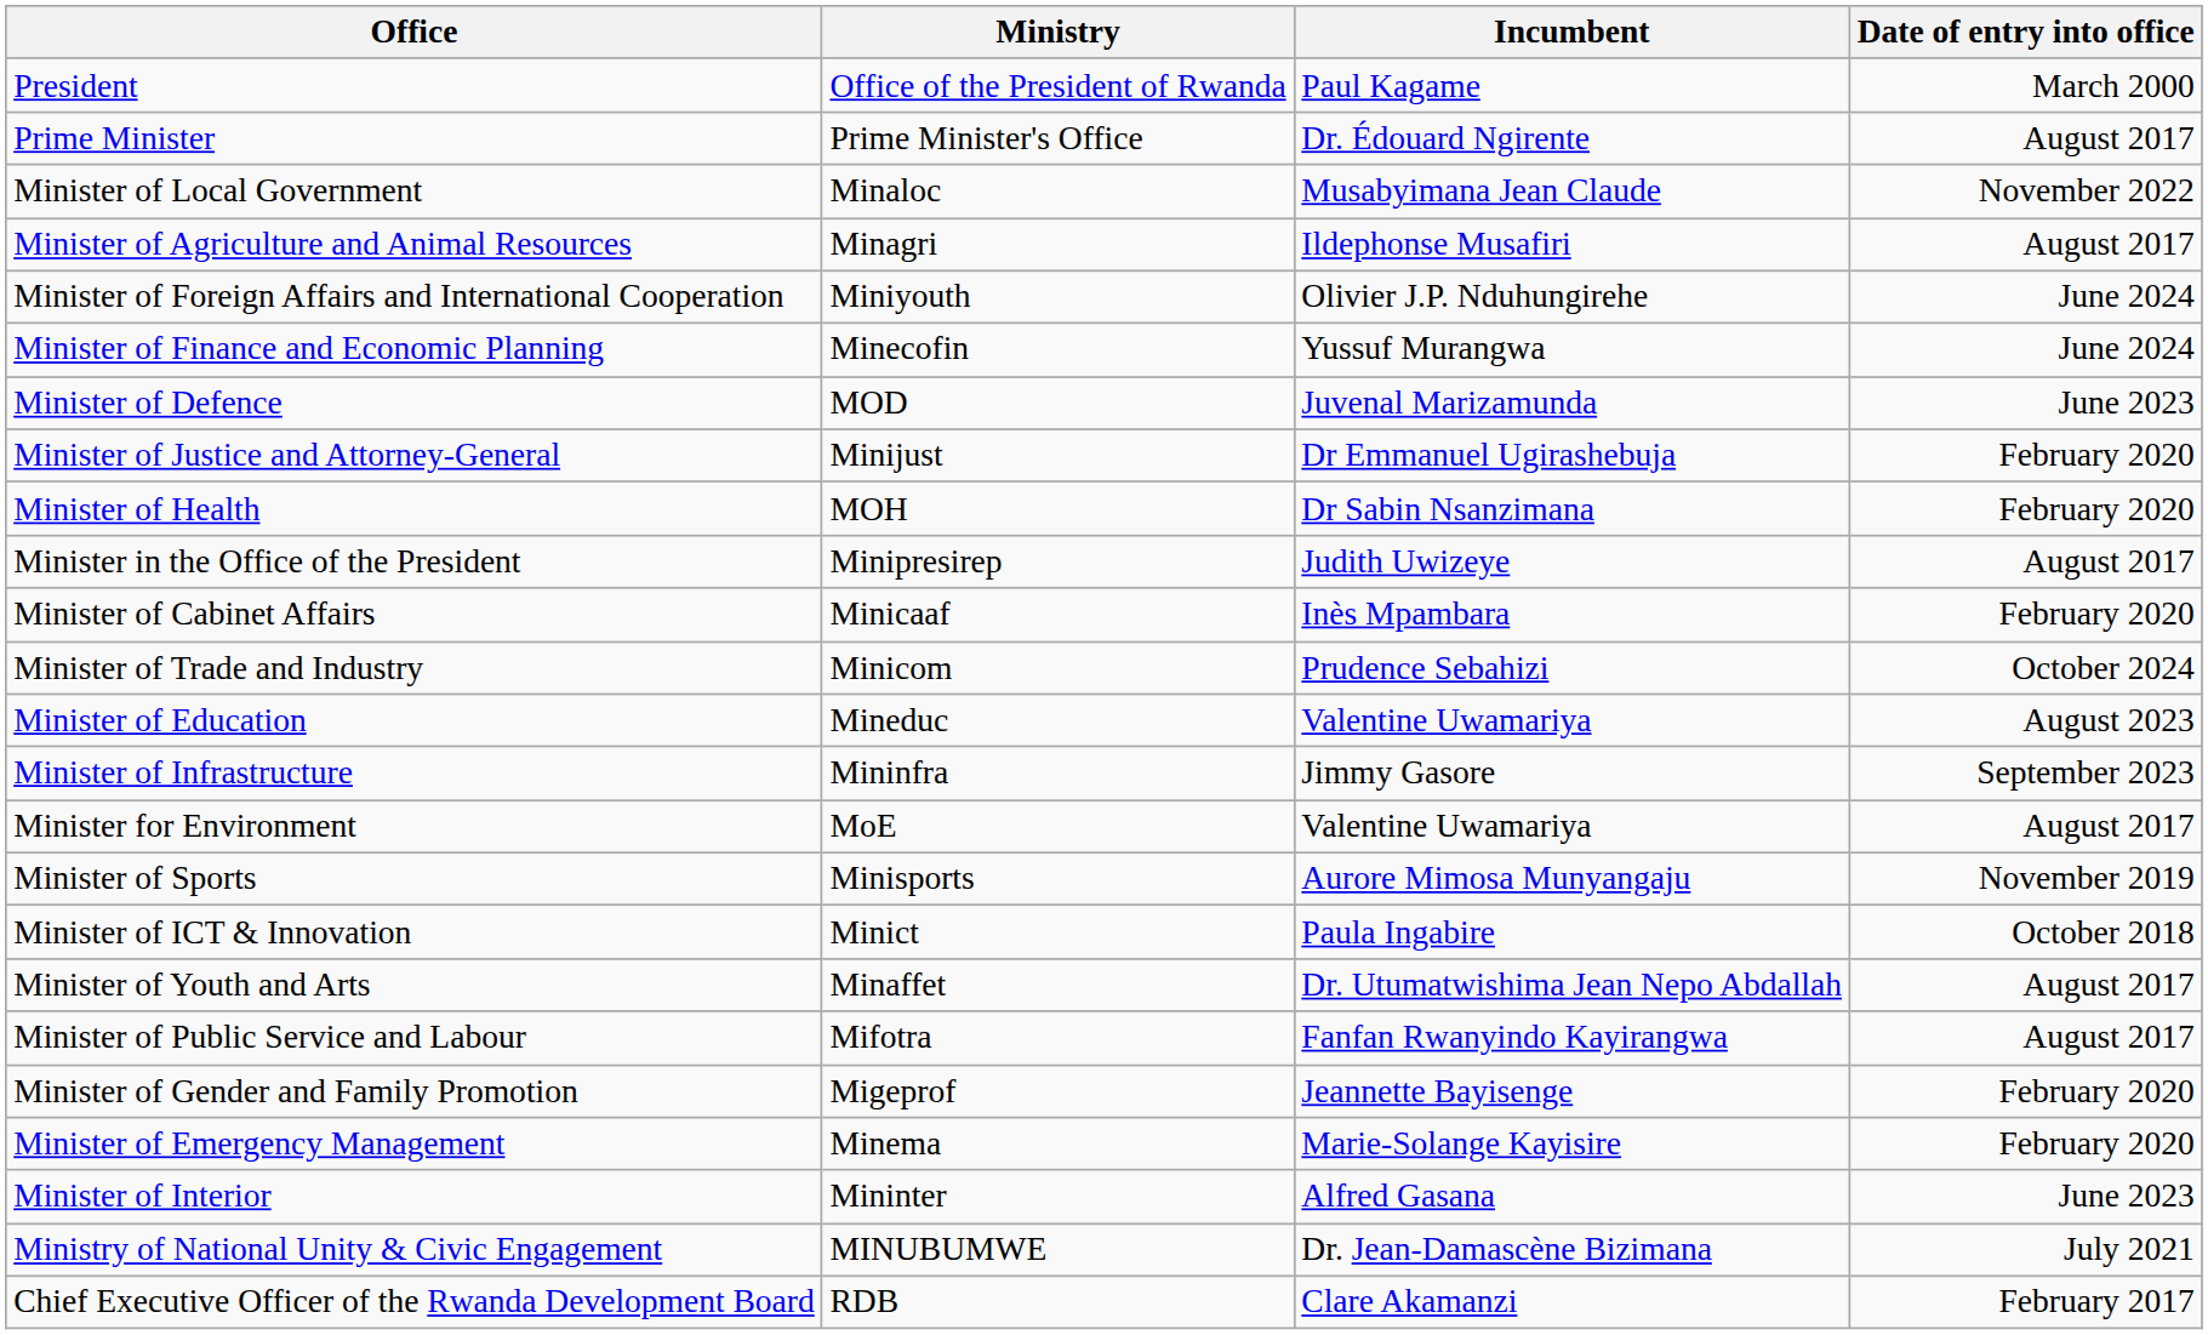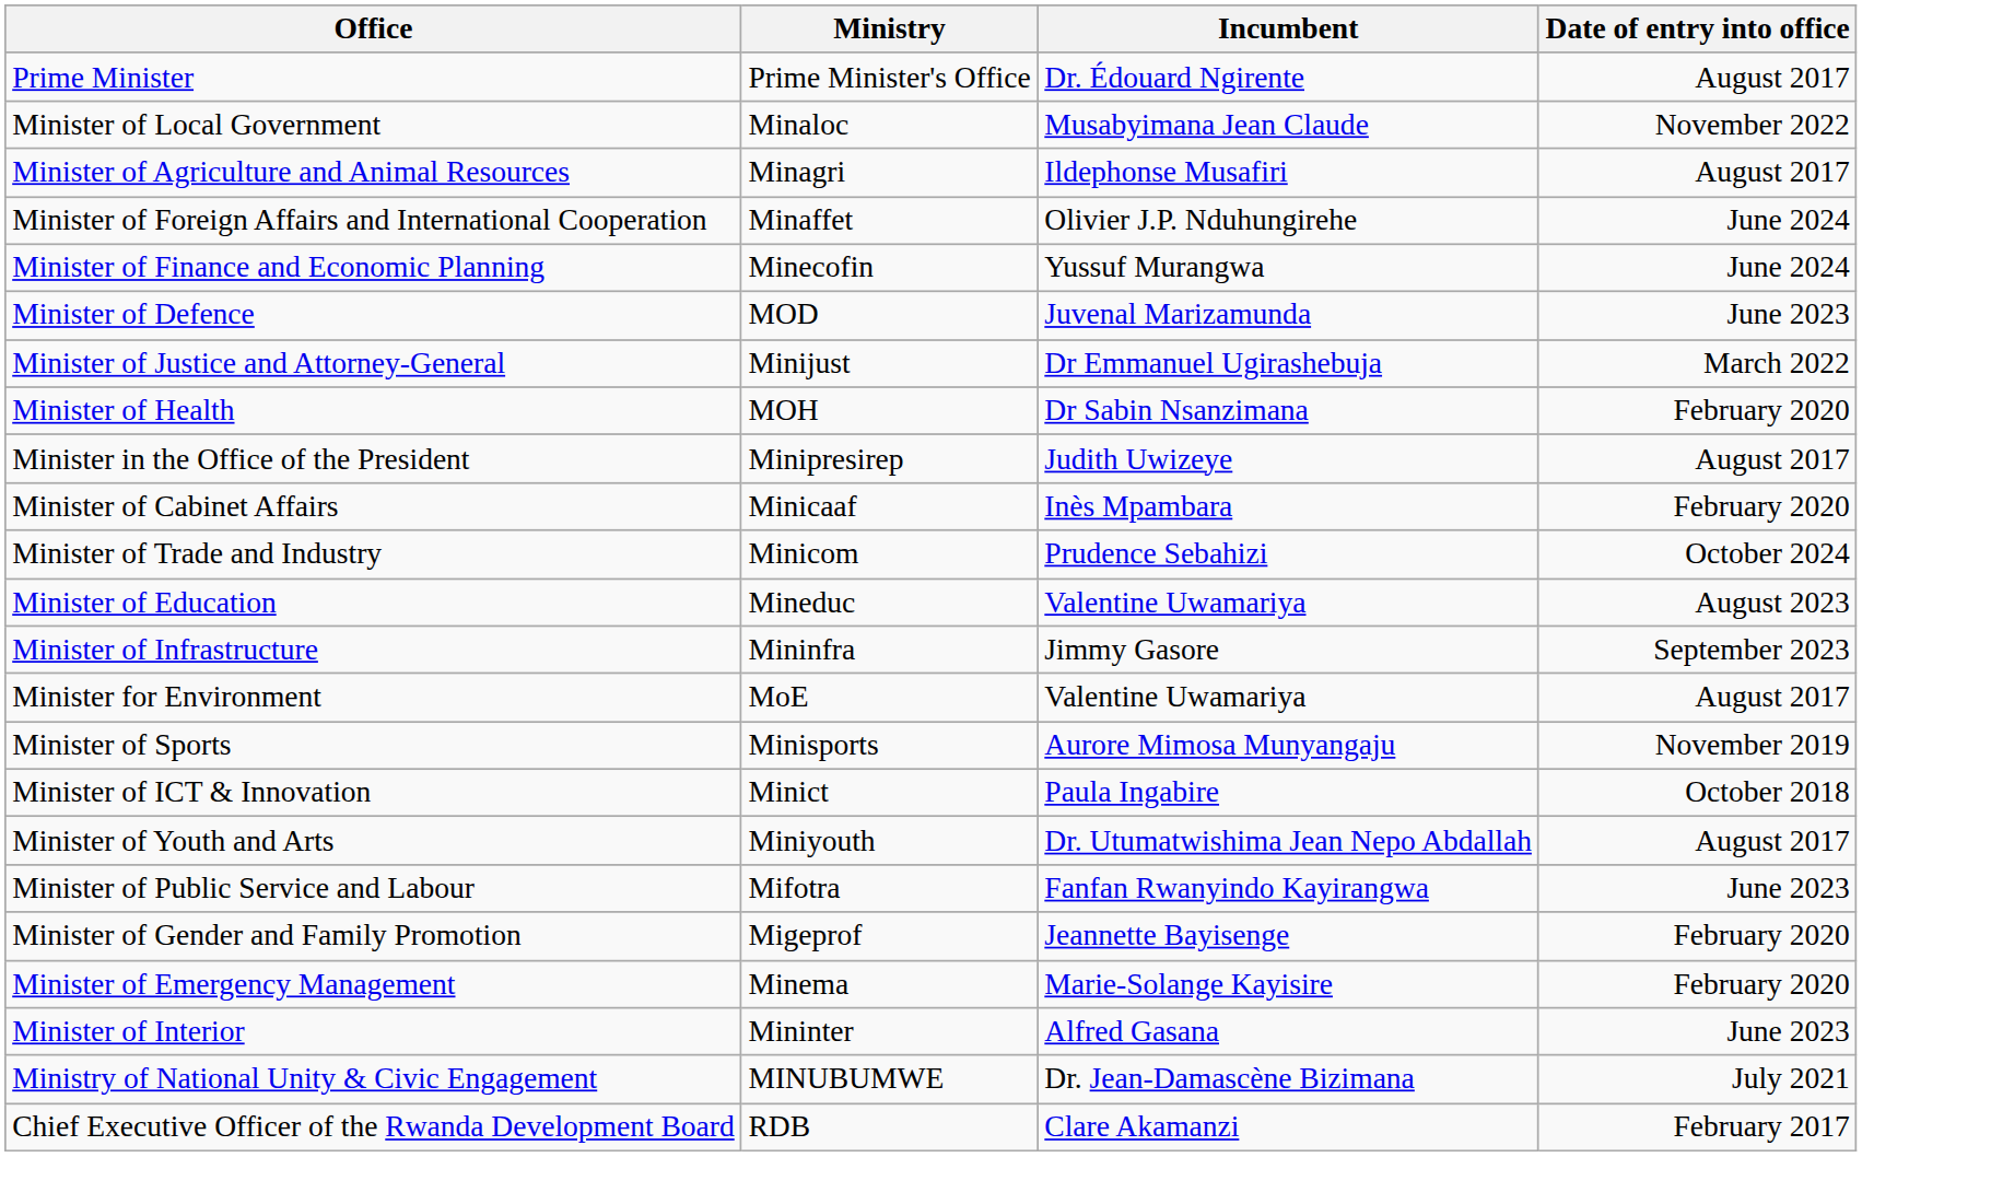 <table class="wikitable sortable">
 <tr>
 <th scope="col">Office</th>
 <th scope="col">Ministry</th>
 <th scope="col">Incumbent</th>
 <th scope="col">Date of entry into office</th>
-</tr>
-<tr>
-<td><a href='#'>President</a></td>
-<td><a href='#'>Office of the President of Rwanda</a></td>
-<td><a href='#'>Paul Kagame</a></td>
-<td style="text-align: right">March 2000</td>
 </tr>
 <tr>
 <td><a href='#'>Prime Minister</a></td>
 <td>Prime Minister's Office</td>
 <td><a href='#'>Dr. Édouard Ngirente</a></td>
 <td style="text-align: right">August 2017</td>
 </tr>
 <tr>
 <td>Minister of Local Government</td>
 <td>Minaloc</td>
 <td><a href='#'>Musabyimana Jean Claude</a></td>
 <td style="text-align: right">November 2022</td>
 </tr>
 <tr>
 <td><a href='#'>Minister of Agriculture and Animal Resources</a></td>
 <td>Minagri</td>
 <td><a href='#'>Ildephonse Musafiri</a></td>
 <td style="text-align: right">August 2017</td>
 </tr>
 <tr>
 <td>Minister of Foreign Affairs and International Cooperation</td>
-<td>Miniyouth</td>
+<td>Minaffet</td>
 <td>Olivier J.P. Nduhungirehe</td>
 <td style="text-align: right">June 2024</td>
 </tr>
 <tr>
 <td><a href='#'>Minister of Finance and Economic Planning</a></td>
 <td>Minecofin</td>
 <td>Yussuf Murangwa</td>
 <td style="text-align: right">June 2024</td>
 </tr>
 <tr>
 <td><a href='#'>Minister of Defence</a></td>
 <td>MOD</td>
 <td><a href='#'>Juvenal Marizamunda</a></td>
 <td style="text-align: right">June 2023</td>
 </tr>
 <tr>
 <td><a href='#'>Minister of Justice and Attorney-General</a></td>
 <td>Minijust</td>
 <td><a href='#'>Dr Emmanuel Ugirashebuja</a></td>
-<td style="text-align: right">February 2020</td>
+<td style="text-align: right">March  2022</td>
 </tr>
 <tr>
 <td><a href='#'>Minister of Health</a></td>
 <td>MOH</td>
 <td><a href='#'>Dr Sabin Nsanzimana</a></td>
 <td style="text-align: right">February 2020</td>
 </tr>
 <tr>
 <td>Minister in the Office of the President</td>
 <td>Minipresirep</td>
 <td><a href='#'>Judith Uwizeye</a></td>
 <td style="text-align: right">August 2017</td>
 </tr>
 <tr>
 <td>Minister of Cabinet Affairs</td>
 <td>Minicaaf</td>
 <td><a href='#'>Inès Mpambara</a></td>
 <td style="text-align: right">February 2020</td>
 </tr>
 <tr>
 <td>Minister of Trade and Industry</td>
 <td>Minicom</td>
 <td><a href='#'>Prudence Sebahizi</a></td>
 <td style="text-align: right">October 2024</td>
 </tr>
 <tr>
 <td><a href='#'>Minister of Education</a></td>
 <td>Mineduc</td>
 <td><a href='#'>Valentine Uwamariya</a></td>
 <td style="text-align: right">August 2023</td>
 </tr>
 <tr>
 <td><a href='#'>Minister of Infrastructure</a></td>
 <td>Mininfra</td>
 <td>Jimmy Gasore</td>
 <td style="text-align: right">September 2023 </td>
 </tr>
 <tr>
 <td>Minister for Environment</td>
 <td>MoE</td>
 <td>Valentine Uwamariya</td>
 <td style="text-align: right">August 2017</td>
 </tr>
 <tr>
 <td>Minister of Sports</td>
 <td>Minisports</td>
 <td><a href='#'>Aurore Mimosa Munyangaju</a></td>
 <td style="text-align: right">November 2019</td>
 </tr>
 <tr>
 <td>Minister of ICT & Innovation</td>
 <td>Minict</td>
 <td><a href='#'>Paula Ingabire</a></td>
 <td style="text-align: right">October 2018</td>
 </tr>
 <tr>
 <td>Minister of Youth and Arts</td>
-<td>Minaffet</td>
+<td>Miniyouth</td>
 <td><a href='#'>Dr. Utumatwishima Jean Nepo Abdallah</a></td>
 <td style="text-align: right">August 2017</td>
 </tr>
 <tr>
 <td>Minister of Public Service and Labour</td>
 <td>Mifotra</td>
 <td><a href='#'>Fanfan Rwanyindo Kayirangwa</a></td>
-<td style="text-align: right">August 2017</td>
+<td style="text-align: right">June 2023</td>
 </tr>
 <tr>
 <td>Minister of Gender and Family Promotion</td>
 <td>Migeprof</td>
 <td><a href='#'>Jeannette Bayisenge</a></td>
 <td style="text-align: right">February 2020</td>
 </tr>
 <tr>
 <td><a href='#'>Minister of Emergency Management</a></td>
 <td>Minema</td>
 <td><a href='#'>Marie-Solange Kayisire</a></td>
 <td style="text-align: right">February 2020</td>
 </tr>
 <tr>
 <td><a href='#'>Minister of Interior</a></td>
 <td>Mininter</td>
 <td><a href='#'>Alfred Gasana</a></td>
 <td style="text-align: right">June 2023</td>
 </tr>
 <tr>
 <td><a href='#'>Ministry of National Unity & Civic Engagement</a></td>
 <td>MINUBUMWE</td>
 <td>Dr. <a href='#'>Jean-Damascène Bizimana</a></td>
 <td style="text-align: right">July 2021</td>
 </tr>
 <tr>
 <td>Chief Executive Officer of the <a href='#'>Rwanda Development Board</a></td>
 <td>RDB</td>
 <td><a href='#'>Clare Akamanzi</a></td>
 <td style="text-align: right">February 2017</td>
 </tr>
 </table>
